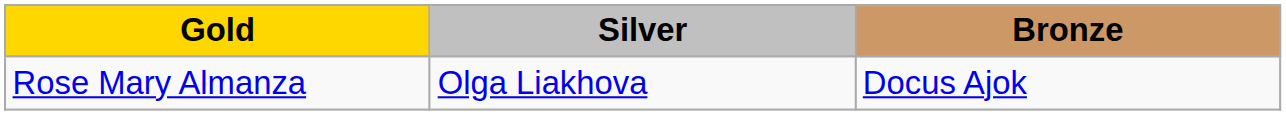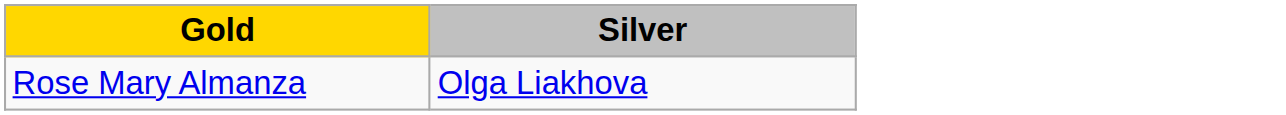 <table class="wikitable" style="text-align:left">
 <tr align="center">
 <td width=200 bgcolor=gold><strong>Gold</strong></td>
 <td width=200 bgcolor=silver><strong>Silver</strong></td>
-<td width=200 bgcolor=CC9966><strong>Bronze</strong></td>
 </tr>
 <tr>
 <td><a href='#'>Rose Mary Almanza</a><br></td>
 <td><a href='#'>Olga Liakhova</a><br></td>
-<td><a href='#'>Docus Ajok</a><br></td>
 </tr>
 </table>
